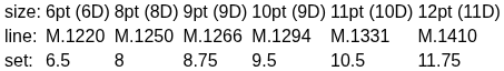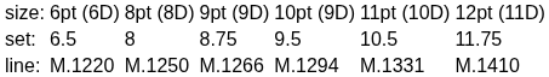 <table style="margin-left:40px;">
 <tr>
 <td>size:</td>
 <td>6pt (6D)</td>
 <td>8pt (8D)</td>
 <td>9pt (9D)</td>
 <td>10pt (9D)</td>
 <td>11pt (10D)</td>
 <td>12pt (11D)</td>
 </tr>
 <tr>
+<td>set:</td>
+<td>6.5</td>
+<td>8</td>
+<td>8.75</td>
+<td>9.5</td>
+<td>10.5</td>
+<td>11.75</td>
+</tr>
+<tr>
 <td>line:</td>
 <td>M.1220</td>
 <td>M.1250</td>
 <td>M.1266</td>
 <td>M.1294</td>
 <td>M.1331</td>
 <td>M.1410</td>
 </tr>
-<tr>
-<td>set:</td>
-<td>6.5</td>
-<td>8</td>
-<td>8.75</td>
-<td>9.5</td>
-<td>10.5</td>
-<td>11.75</td>
-</tr>
 </table>
